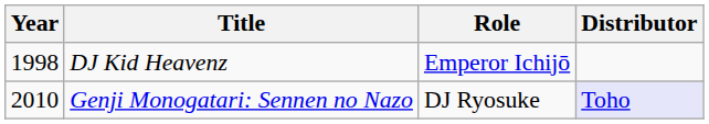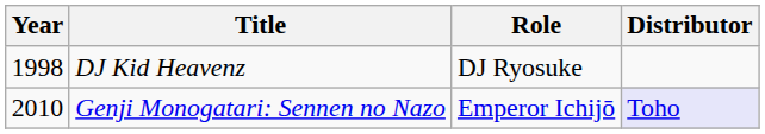 <table class="wikitable">
 <tr>
 <th>Year</th>
 <th>Title</th>
 <th>Role</th>
 <th>Distributor</th>
 </tr>
 <tr>
 <td>1998</td>
 <td><em>DJ Kid Heavenz</em></td>
-<td><a href='#'>Emperor Ichijō</a></td>
+<td>DJ Ryosuke</td>
 <td></td>
 </tr>
 <tr>
 <td>2010</td>
 <td><em><a href='#'>Genji Monogatari: Sennen no Nazo</a></em></td>
-<td>DJ Ryosuke</td>
+<td><a href='#'>Emperor Ichijō</a></td>
 <td style="background: lavender;"><a href='#'>Toho</a></td>
 </tr>
 </table>
